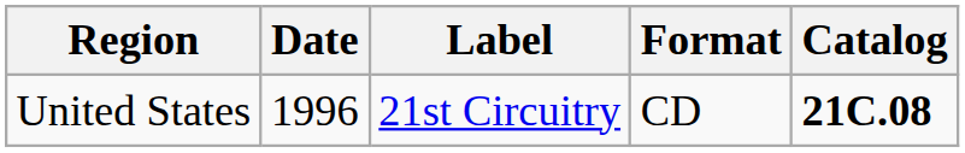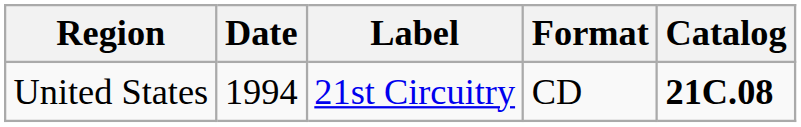 <table class="wikitable">
 <tr>
 <th>Region</th>
 <th>Date</th>
 <th>Label</th>
 <th>Format</th>
 <th>Catalog</th>
 </tr>
 <tr>
 <td>United States</td>
-<td>1996</td>
+<td>1994</td>
 <td><a href='#'>21st Circuitry</a></td>
 <td>CD</td>
 <td><strong>21C.08</strong></td>
 </tr>
 </table>
